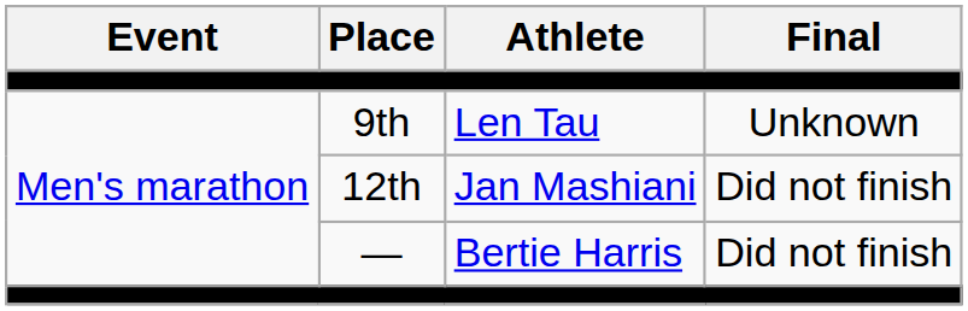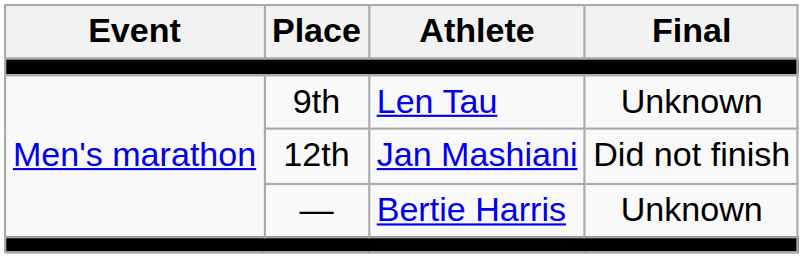 <table class=wikitable>
 <tr>
 <th>Event</th>
 <th>Place</th>
 <th>Athlete</th>
 <th>Final</th>
 </tr>
 <tr bgcolor=black>
 <td colspan=4></td>
 </tr>
 <tr align=center>
 <td rowspan=3><a href='#'>Men's marathon</a></td>
 <td>9th</td>
 <td align=left><a href='#'>Len Tau</a></td>
 <td>Unknown</td>
 </tr>
 <tr align=center>
 <td>12th</td>
 <td align=left><a href='#'>Jan Mashiani</a></td>
 <td>Did not finish</td>
 </tr>
 <tr align=center>
 <td>—</td>
 <td align=left><a href='#'>Bertie Harris</a></td>
-<td>Did not finish</td>
+<td>Unknown</td>
 </tr>
 <tr bgcolor=black>
 <td colspan=4></td>
 </tr>
 </table>
